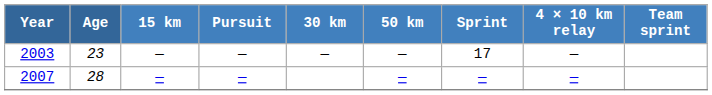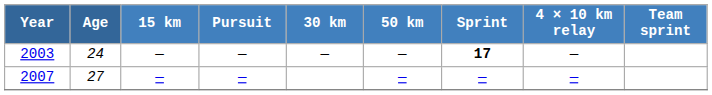 <table class="wikitable" style="font-size:95%; text-align:center; border:grey solid 1px; border-collapse:collapse; background:#ffffff;">
 <tr>
 <th style="background-color:#369; color:white; width:60px;"> Year </th>
 <th style="background-color:#369; color:white; width:40px;"> Age </th>
 <th style="background-color:#4180be; color:white; width:75px;"> 15 km </th>
 <th style="background-color:#4180be; color:white; width:75px;"> Pursuit </th>
 <th style="background-color:#4180be; color:white; width:75px;"> 30 km </th>
 <th style="background-color:#4180be; color:white; width:75px;"> 50 km </th>
 <th style="background-color:#4180be; color:white; width:75px;"> Sprint </th>
 <th style="background-color:#4180be; color:white; width:75px;"> 4 × 10 km <br> relay </th>
 <th style="background-color:#4180be; color:white; width:75px;"> Team <br> sprint </th>
 </tr>
 <tr>
 <td><a href='#'>2003</a></td>
-<td><em>23</em></td>
+<td><em>24</em></td>
 <td>—</td>
 <td>—</td>
 <td>—</td>
 <td>—</td>
-<td>17</td>
+<td><strong>17</strong></td>
 <td>—</td>
 <td></td>
 </tr>
 <tr>
 <td><a href='#'>2007</a></td>
-<td><em>28</em></td>
+<td><em>27</em></td>
 <td><a href='#'>—</a></td>
 <td><a href='#'>—</a></td>
 <td></td>
 <td><a href='#'>—</a></td>
 <td><a href='#'>—</a></td>
 <td><a href='#'>—</a></td>
 <td><a href='#'></a></td>
 </tr>
 <tr>
 </tr>
 </table>
